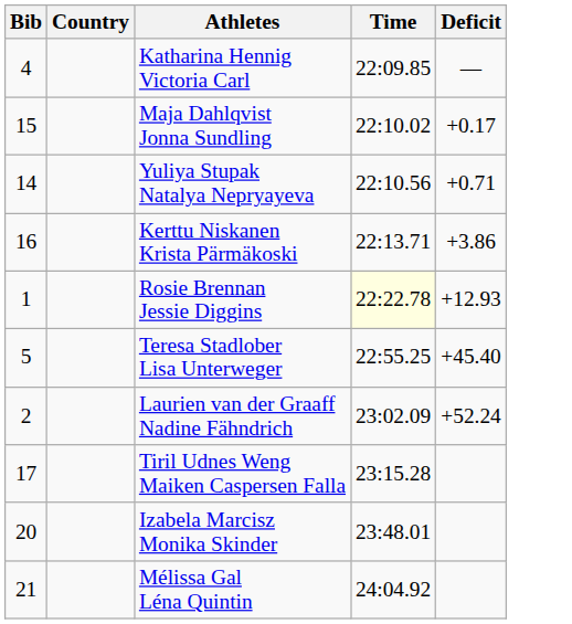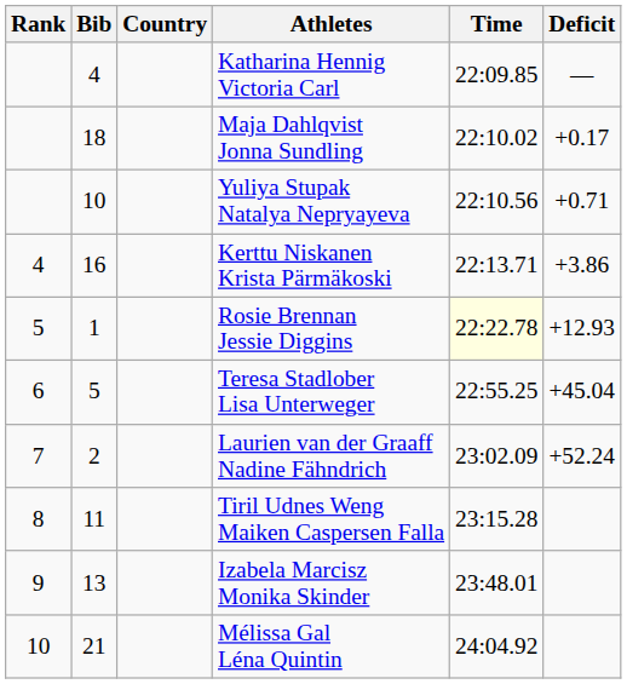 <table class="wikitable sortable" style="text-align:center">
 <tr>
+<th>Rank</th>
 <th>Bib</th>
 <th>Country</th>
 <th>Athletes</th>
 <th>Time</th>
 <th>Deficit</th>
 </tr>
 <tr>
+<td></td>
 <td>4</td>
 <td align=left></td>
 <td align=left><a href='#'>Katharina Hennig</a><br><a href='#'>Victoria Carl</a></td>
 <td>22:09.85</td>
 <td>—</td>
 </tr>
 <tr>
-<td>15</td>
+<td></td>
+<td>18</td>
 <td align=left></td>
 <td align=left><a href='#'>Maja Dahlqvist</a><br><a href='#'>Jonna Sundling</a></td>
 <td>22:10.02</td>
 <td>+0.17</td>
 </tr>
 <tr>
-<td>14</td>
+<td></td>
+<td>10</td>
 <td align=left></td>
 <td align=left><a href='#'>Yuliya Stupak</a><br><a href='#'>Natalya Nepryayeva</a></td>
 <td>22:10.56</td>
 <td>+0.71</td>
 </tr>
 <tr>
+<td>4</td>
 <td>16</td>
 <td align=left></td>
 <td align=left><a href='#'>Kerttu Niskanen</a><br><a href='#'>Krista Pärmäkoski</a></td>
 <td>22:13.71</td>
 <td>+3.86</td>
 </tr>
 <tr>
+<td>5</td>
 <td>1</td>
 <td align=left></td>
 <td align=left><a href='#'>Rosie Brennan</a><br><a href='#'>Jessie Diggins</a></td>
 <td style="background: lightyellow;">22:22.78</td>
 <td>+12.93</td>
 </tr>
 <tr>
+<td>6</td>
 <td>5</td>
 <td align=left></td>
 <td align=left><a href='#'>Teresa Stadlober</a><br><a href='#'>Lisa Unterweger</a></td>
 <td>22:55.25</td>
-<td>+45.40</td>
+<td>+45.04</td>
 </tr>
 <tr>
+<td>7</td>
 <td>2</td>
 <td align=left></td>
 <td align=left><a href='#'>Laurien van der Graaff</a><br><a href='#'>Nadine Fähndrich</a></td>
 <td>23:02.09</td>
 <td>+52.24</td>
 </tr>
 <tr>
-<td>17</td>
+<td>8</td>
+<td>11</td>
 <td align=left></td>
 <td align=left><a href='#'>Tiril Udnes Weng</a><br><a href='#'>Maiken Caspersen Falla</a></td>
 <td>23:15.28</td>
 <td></td>
 </tr>
 <tr>
-<td>20</td>
+<td>9</td>
+<td>13</td>
 <td align=left></td>
 <td align=left><a href='#'>Izabela Marcisz</a><br><a href='#'>Monika Skinder</a></td>
 <td>23:48.01</td>
 <td></td>
 </tr>
 <tr>
+<td>10</td>
 <td>21</td>
 <td align=left></td>
 <td align=left><a href='#'>Mélissa Gal</a><br><a href='#'>Léna Quintin</a></td>
 <td>24:04.92</td>
 <td></td>
 </tr>
 </table>
